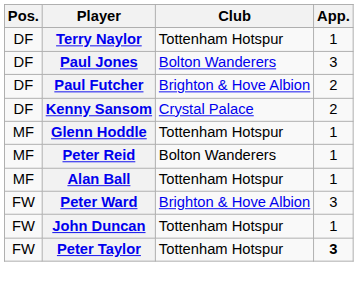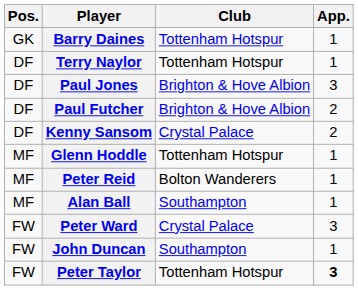 <table class="wikitable plainrowheaders" style="text-align: left">
 <tr>
 <th scope=col>Pos.</th>
 <th scope=col>Player</th>
 <th scope=col>Club</th>
 <th scope=col>App.</th>
+</tr>
+<tr>
+<td style=text-align:center>GK</td>
+<th scope=row><a href='#'>Barry Daines</a></th>
+<td><a href='#'>Tottenham Hotspur</a></td>
+<td style=text-align:center>1</td>
 </tr>
 <tr>
 <td style=text-align:center>DF</td>
 <th scope=row><a href='#'>Terry Naylor</a></th>
 <td>Tottenham Hotspur</td>
 <td style=text-align:center>1</td>
 </tr>
 <tr>
 <td style=text-align:center>DF</td>
 <th scope=row><a href='#'>Paul Jones</a> </th>
-<td><a href='#'>Bolton Wanderers</a></td>
+<td><a href='#'>Brighton & Hove Albion</a></td>
 <td style=text-align:center>3</td>
 </tr>
 <tr>
 <td style=text-align:center>DF</td>
 <th scope=row><a href='#'>Paul Futcher</a> </th>
 <td><a href='#'>Brighton & Hove Albion</a></td>
 <td style=text-align:center>2</td>
 </tr>
 <tr>
 <td style=text-align:center>DF</td>
 <th scope=row><a href='#'>Kenny Sansom</a></th>
 <td><a href='#'>Crystal Palace</a></td>
 <td style=text-align:center>2</td>
 </tr>
 <tr>
 <td style=text-align:center>MF</td>
 <th scope=row><a href='#'>Glenn Hoddle</a></th>
 <td>Tottenham Hotspur</td>
 <td style=text-align:center>1</td>
 </tr>
 <tr>
 <td style=text-align:center>MF</td>
 <th scope=row><a href='#'>Peter Reid</a></th>
 <td>Bolton Wanderers</td>
 <td style=text-align:center>1</td>
 </tr>
 <tr>
 <td style=text-align:center>MF</td>
 <th scope=row><a href='#'>Alan Ball</a></th>
-<td>Tottenham Hotspur</td>
+<td><a href='#'>Southampton</a></td>
 <td style=text-align:center>1</td>
 </tr>
 <tr>
 <td style=text-align:center>FW</td>
 <th scope=row><a href='#'>Peter Ward</a></th>
-<td><a href='#'>Brighton & Hove Albion</a></td>
+<td><a href='#'>Crystal Palace</a></td>
 <td style=text-align:center>3</td>
 </tr>
 <tr>
 <td style=text-align:center>FW</td>
 <th scope=row><a href='#'>John Duncan</a></th>
-<td>Tottenham Hotspur</td>
+<td><a href='#'>Southampton</a></td>
 <td style=text-align:center>1</td>
 </tr>
 <tr>
 <td style=text-align:center>FW</td>
 <th scope=row><a href='#'>Peter Taylor</a></th>
 <td>Tottenham Hotspur</td>
 <td style=text-align:center><strong>3</strong></td>
 </tr>
 </table>
